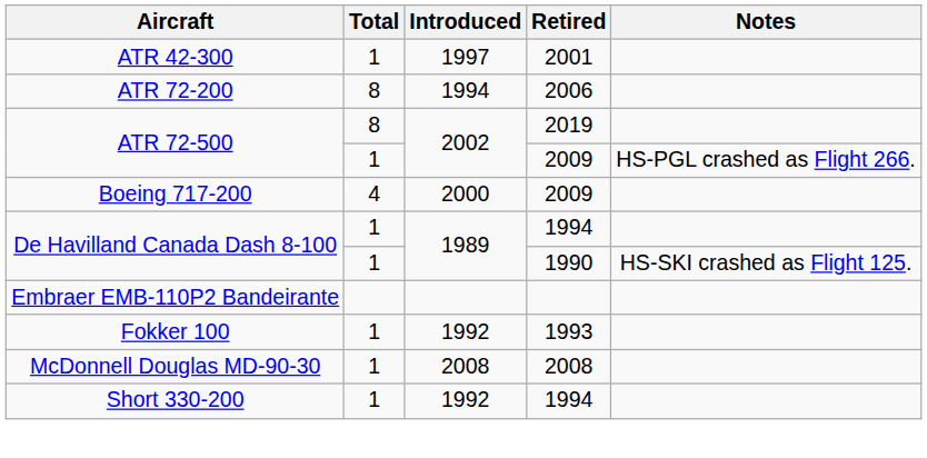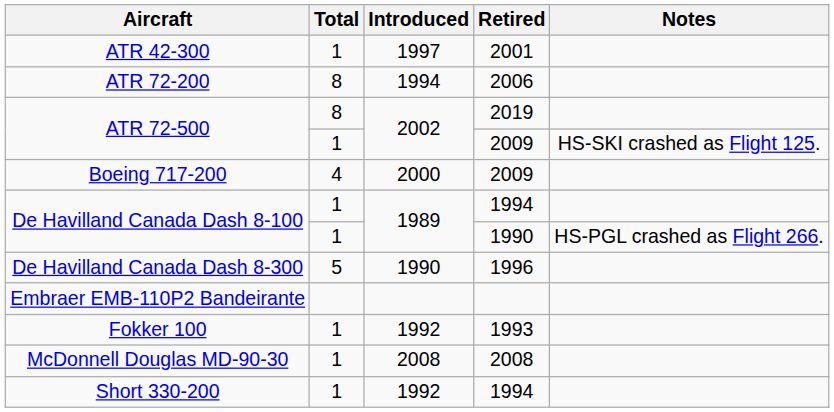 <table class="wikitable" style="text-align:center;margin:1em auto;">
 <tr>
 <th>Aircraft</th>
 <th>Total</th>
 <th>Introduced</th>
 <th>Retired</th>
 <th>Notes</th>
 </tr>
 <tr>
 <td><a href='#'>ATR 42-300</a></td>
 <td>1</td>
 <td>1997</td>
 <td>2001</td>
 <td></td>
 </tr>
 <tr>
 <td><a href='#'>ATR 72-200</a></td>
 <td>8</td>
 <td>1994</td>
 <td>2006</td>
 <td></td>
 </tr>
 <tr>
 <td rowspan="2"><a href='#'>ATR 72-500</a></td>
 <td>8</td>
 <td rowspan="2">2002</td>
 <td>2019</td>
 <td></td>
 </tr>
 <tr>
 <td>1</td>
 <td>2009</td>
-<td>HS-PGL crashed as <a href='#'>Flight 266</a>.</td>
+<td>HS-SKI crashed as <a href='#'>Flight 125</a>.</td>
 </tr>
 <tr>
 <td><a href='#'>Boeing 717-200</a></td>
 <td>4</td>
 <td>2000</td>
 <td>2009</td>
 <td></td>
 </tr>
 <tr>
 <td rowspan="2"><a href='#'>De Havilland Canada Dash 8-100</a></td>
 <td>1</td>
 <td rowspan="2">1989</td>
 <td>1994</td>
 <td></td>
 </tr>
 <tr>
 <td>1</td>
 <td>1990</td>
-<td>HS-SKI crashed as <a href='#'>Flight 125</a>.</td>
+<td>HS-PGL crashed as <a href='#'>Flight 266</a>.</td>
+</tr>
+<tr>
+<td><a href='#'>De Havilland Canada Dash 8-300</a></td>
+<td>5</td>
+<td>1990</td>
+<td>1996</td>
+<td></td>
 </tr>
 <tr>
 <td><a href='#'>Embraer EMB-110P2 Bandeirante</a></td>
 <td></td>
 <td></td>
 <td></td>
 <td></td>
 </tr>
 <tr>
 <td><a href='#'>Fokker 100</a></td>
 <td>1</td>
 <td>1992</td>
 <td>1993</td>
 <td></td>
 </tr>
 <tr>
 <td><a href='#'>McDonnell Douglas MD-90-30</a></td>
 <td>1</td>
 <td>2008</td>
 <td>2008</td>
 <td></td>
 </tr>
 <tr>
 <td><a href='#'>Short 330-200</a></td>
 <td>1</td>
 <td>1992</td>
 <td>1994</td>
 <td></td>
 </tr>
 </table>
